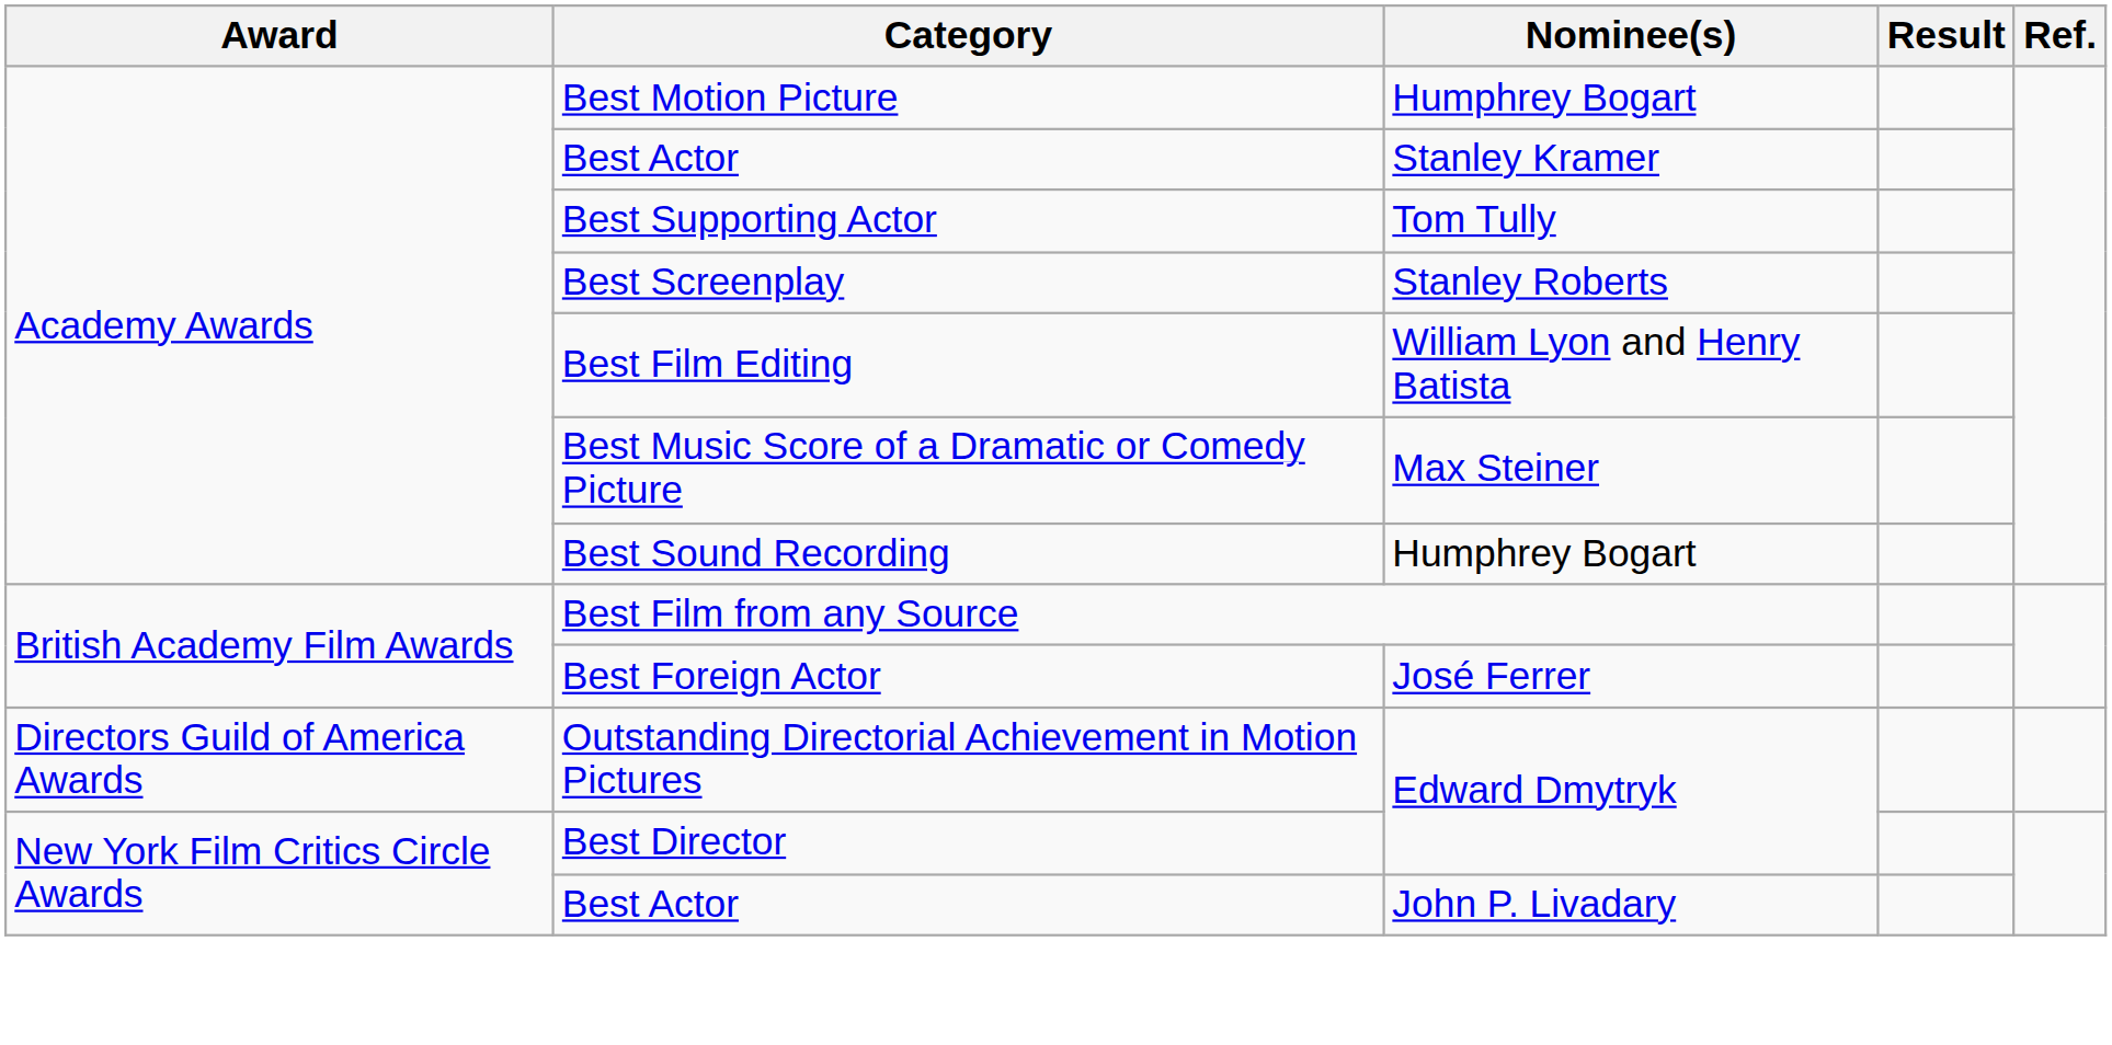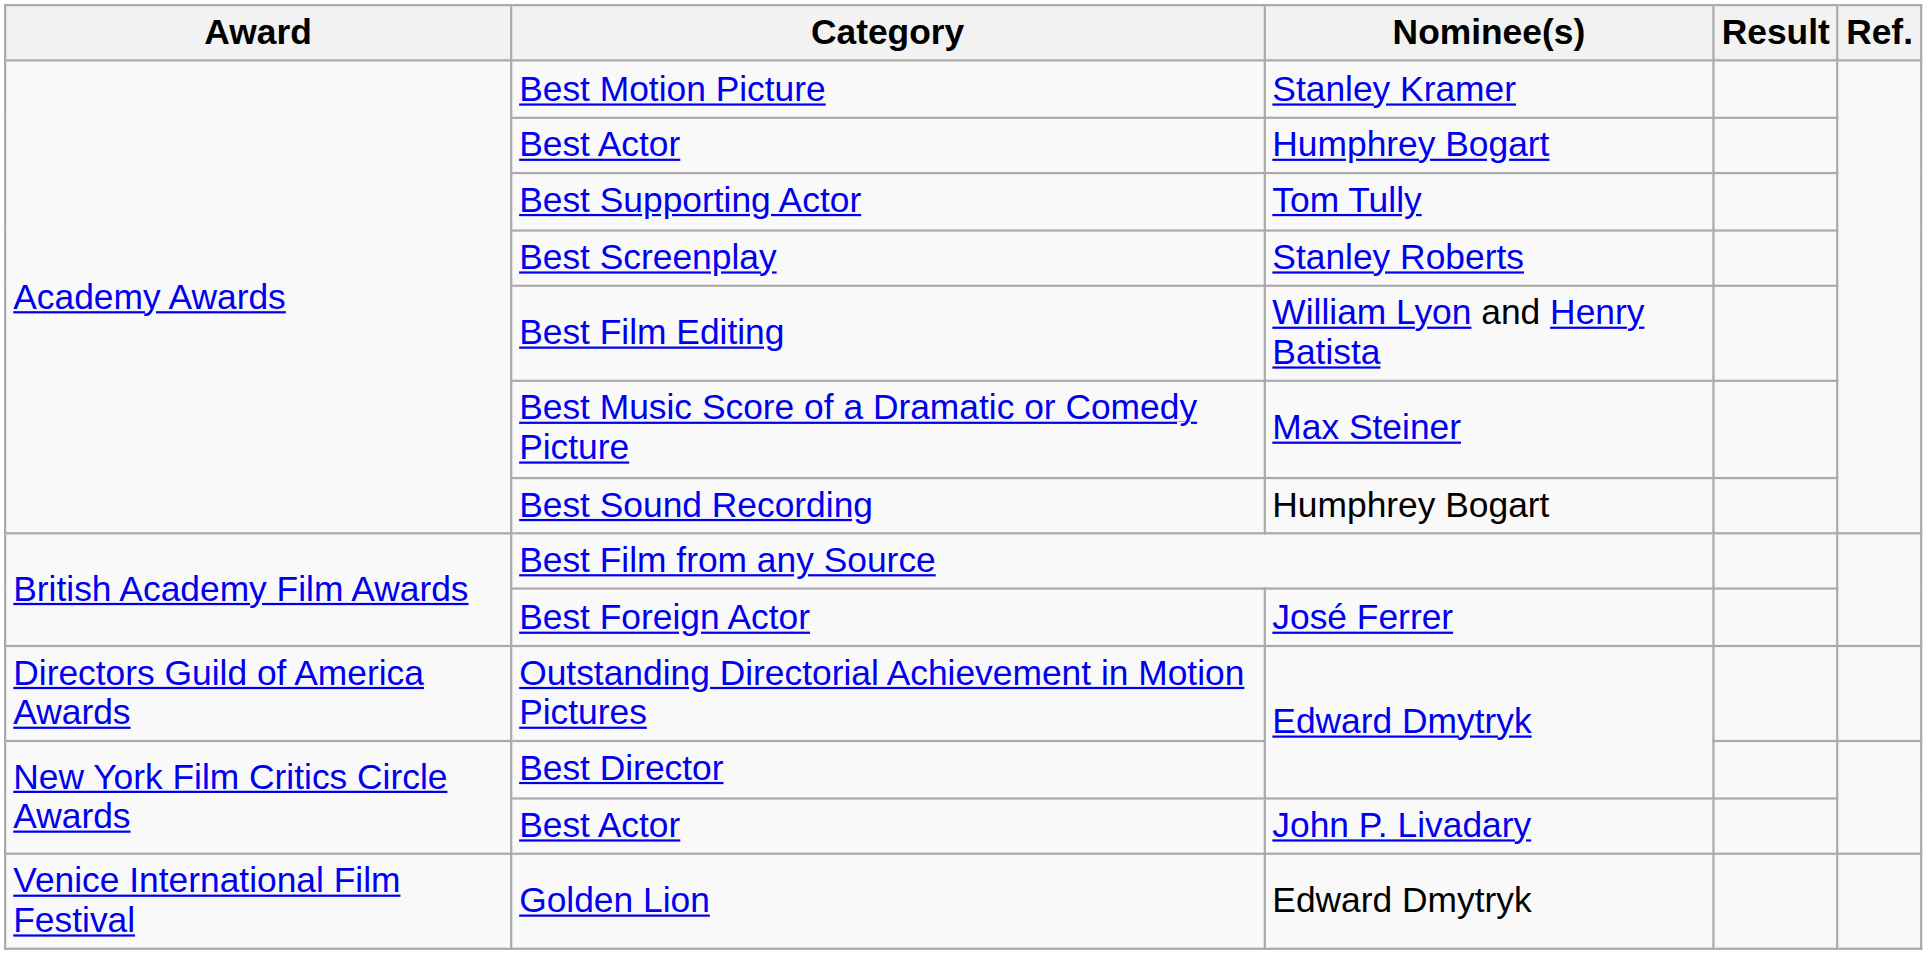 <table class="wikitable plainrowheaders">
 <tr>
 <th>Award</th>
 <th>Category</th>
 <th>Nominee(s)</th>
 <th>Result</th>
 <th>Ref.</th>
 </tr>
 <tr>
 <td rowspan="7"><a href='#'>Academy Awards</a></td>
 <td><a href='#'>Best Motion Picture</a></td>
-<td><a href='#'>Humphrey Bogart</a></td>
+<td><a href='#'>Stanley Kramer</a></td>
 <td></td>
 <td align="center" rowspan="7"></td>
 </tr>
 <tr>
 <td><a href='#'>Best Actor</a></td>
-<td><a href='#'>Stanley Kramer</a></td>
+<td><a href='#'>Humphrey Bogart</a></td>
 <td></td>
 </tr>
 <tr>
 <td><a href='#'>Best Supporting Actor</a></td>
 <td><a href='#'>Tom Tully</a></td>
 <td></td>
 </tr>
 <tr>
 <td><a href='#'>Best Screenplay</a></td>
 <td><a href='#'>Stanley Roberts</a></td>
 <td></td>
 </tr>
 <tr>
 <td><a href='#'>Best Film Editing</a></td>
 <td><a href='#'>William Lyon</a> and <a href='#'>Henry Batista</a></td>
 <td></td>
 </tr>
 <tr>
 <td><a href='#'>Best Music Score of a Dramatic or Comedy Picture</a></td>
 <td><a href='#'>Max Steiner</a></td>
 <td></td>
 </tr>
 <tr>
 <td><a href='#'>Best Sound Recording</a></td>
 <td>Humphrey Bogart</td>
 <td></td>
 </tr>
 <tr>
 <td rowspan="2"><a href='#'>British Academy Film Awards</a></td>
 <td colspan="2"><a href='#'>Best Film from any Source</a></td>
 <td></td>
 <td align="center" rowspan="2"></td>
 </tr>
 <tr>
 <td><a href='#'>Best Foreign Actor</a></td>
 <td><a href='#'>José Ferrer</a></td>
 <td></td>
 </tr>
 <tr>
 <td><a href='#'>Directors Guild of America Awards</a></td>
 <td><a href='#'>Outstanding Directorial Achievement in Motion Pictures</a></td>
 <td rowspan="2"><a href='#'>Edward Dmytryk</a></td>
 <td></td>
 <td align="center"></td>
 </tr>
 <tr>
 <td rowspan="2"><a href='#'>New York Film Critics Circle Awards</a></td>
 <td><a href='#'>Best Director</a></td>
 <td></td>
 <td align="center" rowspan="2"></td>
 </tr>
 <tr>
 <td><a href='#'>Best Actor</a></td>
 <td><a href='#'>John P. Livadary</a></td>
 <td></td>
 </tr>
+<tr>
+<td><a href='#'>Venice International Film Festival</a></td>
+<td><a href='#'>Golden Lion</a></td>
+<td>Edward Dmytryk</td>
+<td></td>
+<td align="center"></td>
+</tr>
 </table>
